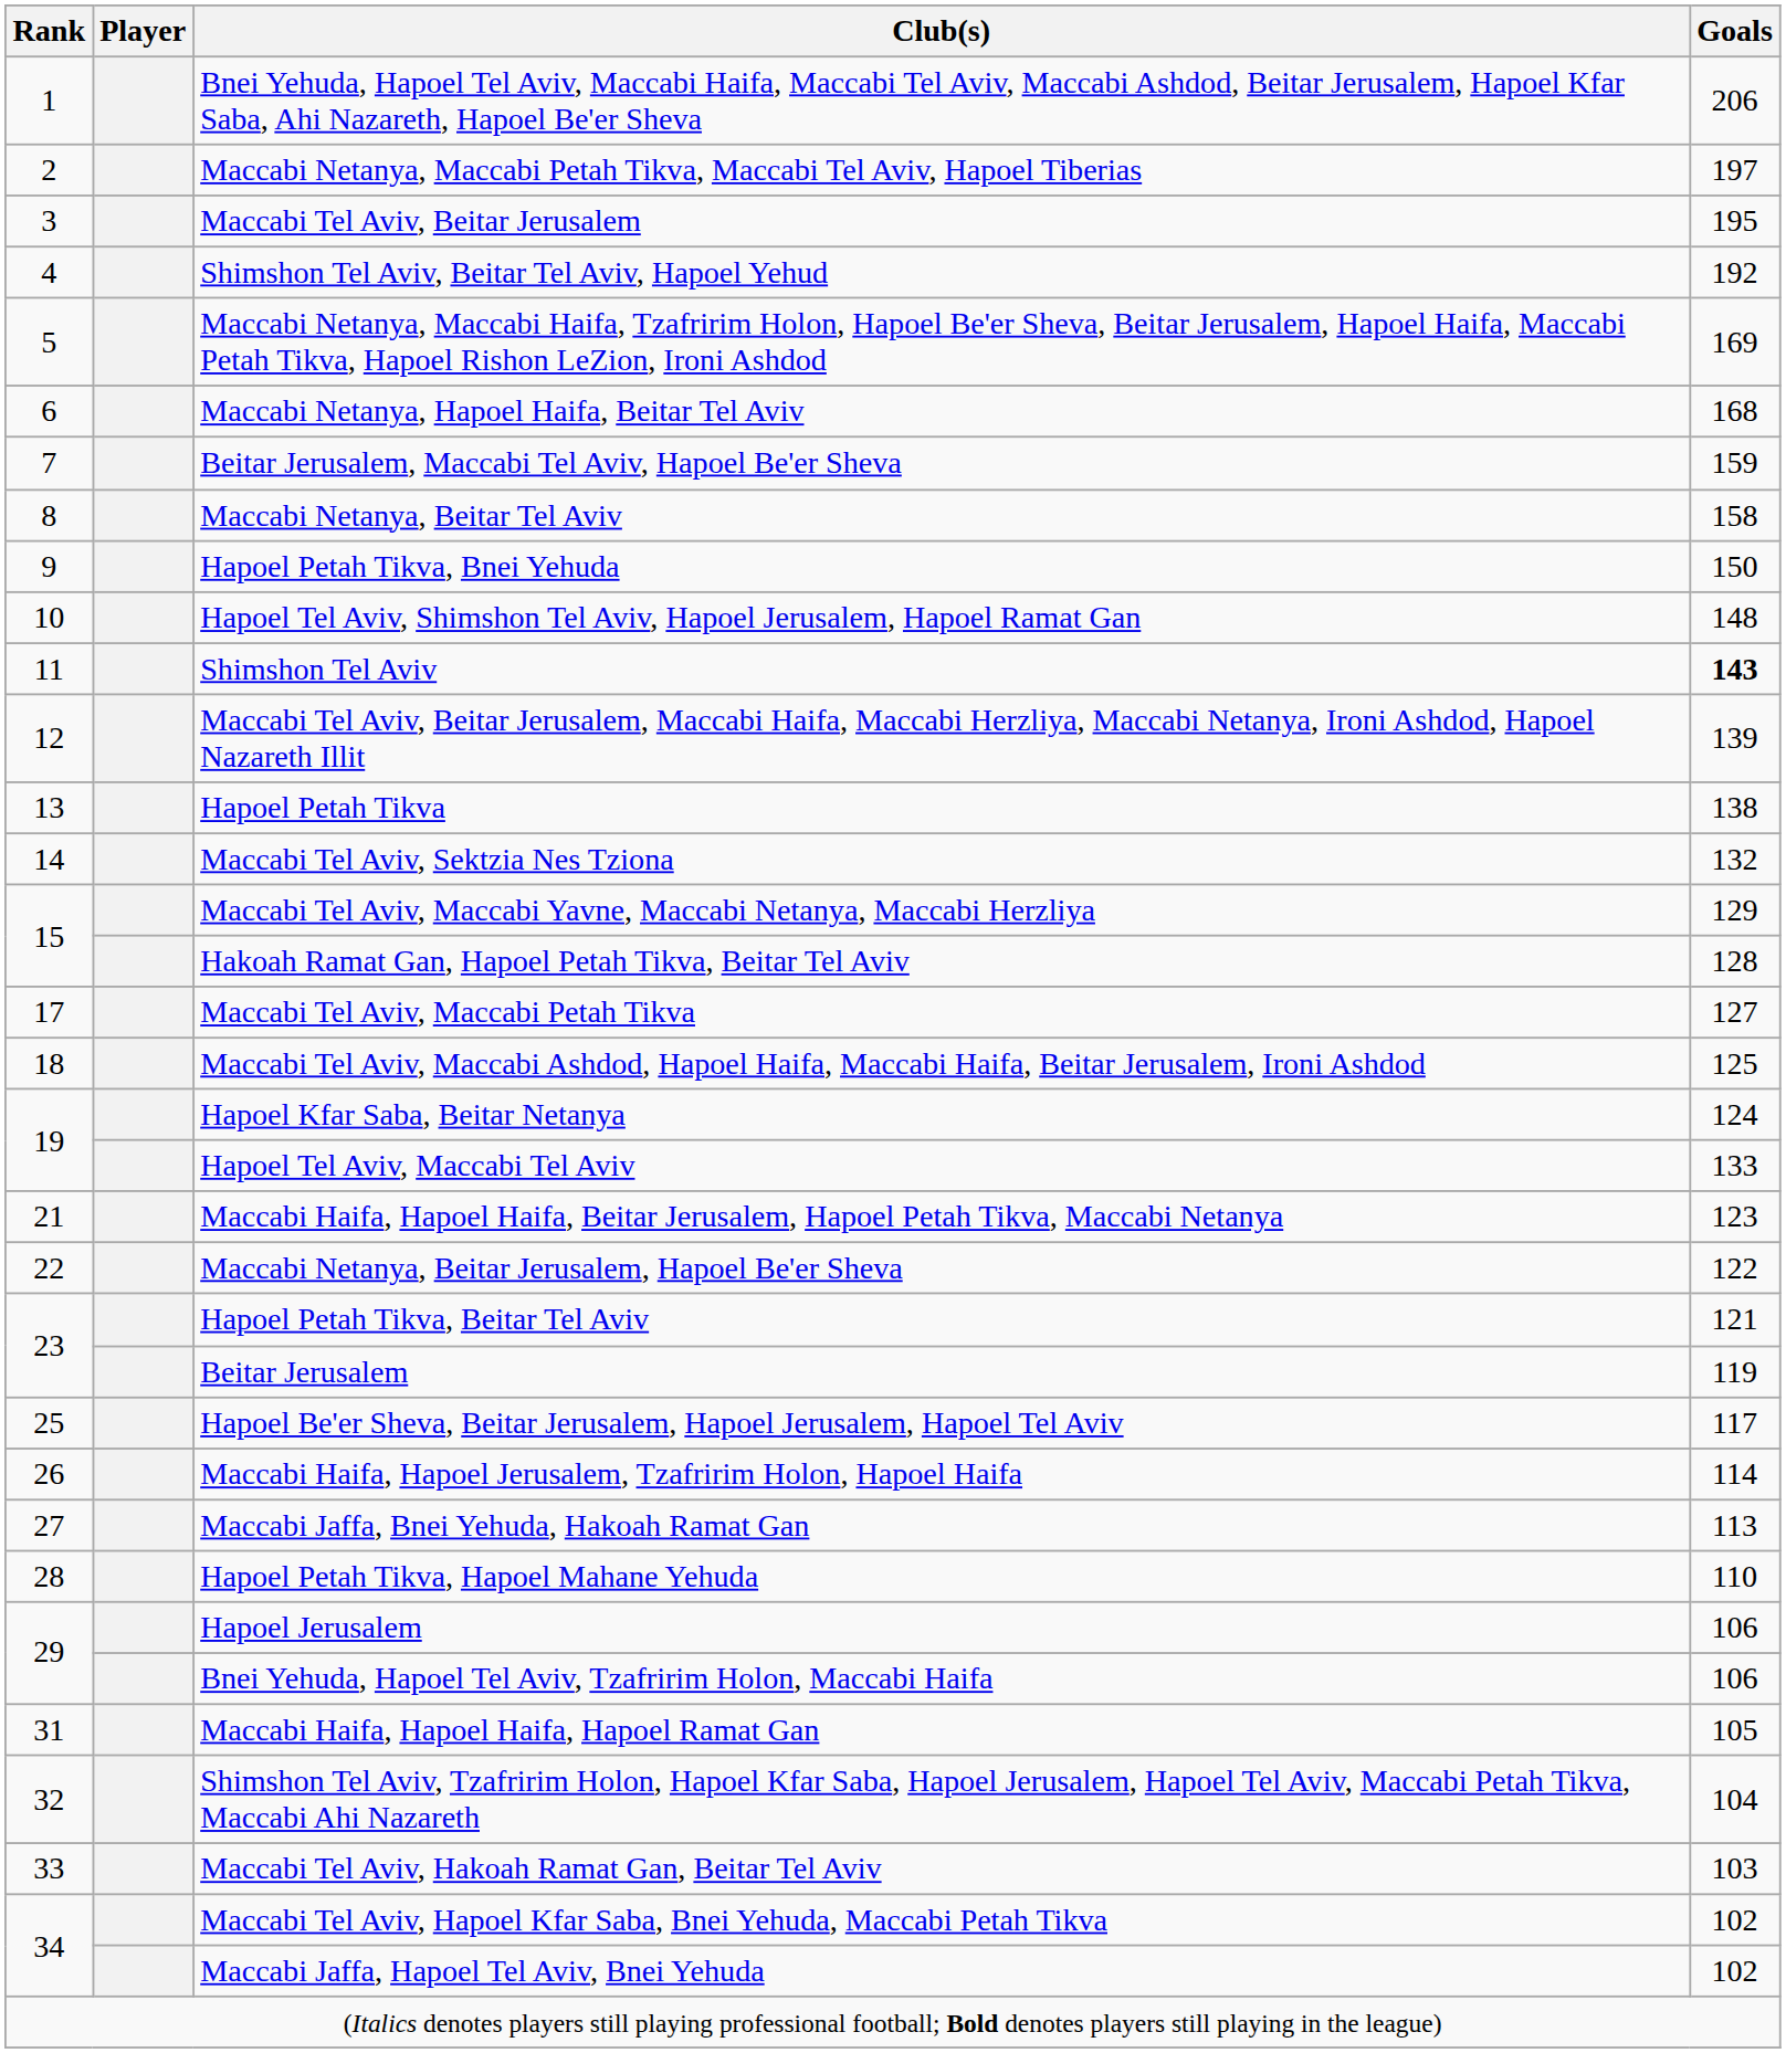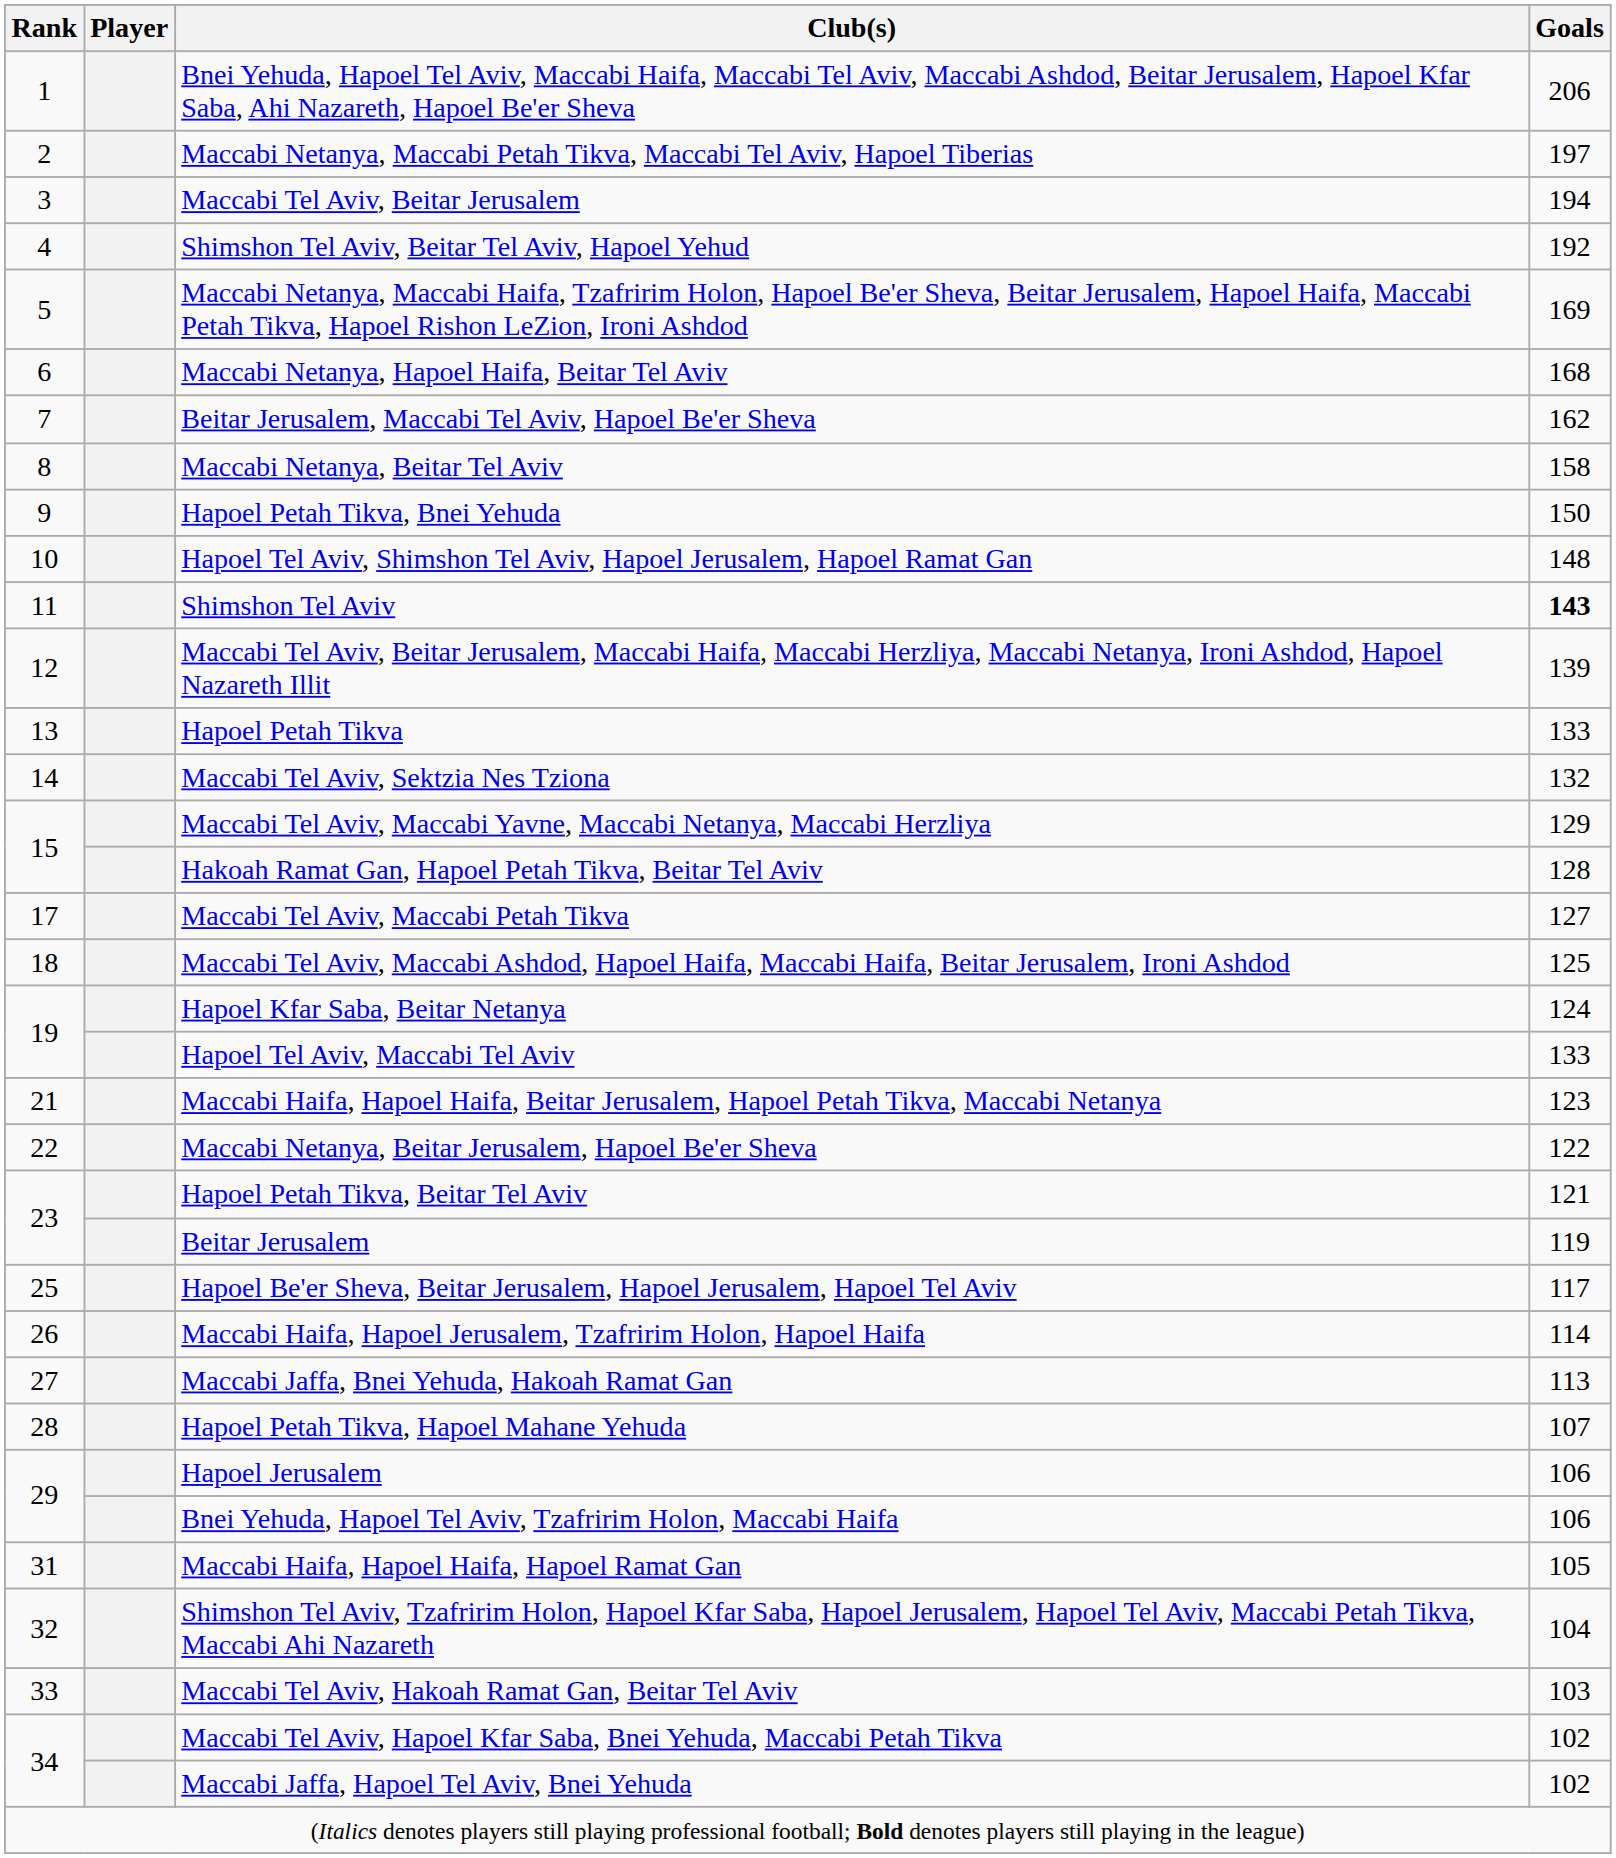 <table class="wikitable plainrowheaders sortable" style="text-align:center;font-size:95%">
 <tr>
 <th scope="col">Rank</th>
 <th scope="col">Player</th>
 <th scope="col" class="unsortable">Club(s)</th>
 <th scope="col">Goals</th>
 </tr>
 <tr>
 <td>1</td>
 <th scope="row" style="text-align:left;"> </th>
 <td style="text-align:left;"><a href='#'>Bnei Yehuda</a>, <a href='#'>Hapoel Tel Aviv</a>, <a href='#'>Maccabi Haifa</a>, <a href='#'>Maccabi Tel Aviv</a>, <a href='#'>Maccabi Ashdod</a>, <a href='#'>Beitar Jerusalem</a>, <a href='#'>Hapoel Kfar Saba</a>, <a href='#'>Ahi Nazareth</a>, <a href='#'>Hapoel Be'er Sheva</a></td>
 <td>206</td>
 </tr>
 <tr>
 <td>2</td>
 <th scope="row" style="text-align:left;"> </th>
 <td style="text-align:left;"><a href='#'>Maccabi Netanya</a>, <a href='#'>Maccabi Petah Tikva</a>, <a href='#'>Maccabi Tel Aviv</a>, <a href='#'>Hapoel Tiberias</a></td>
 <td>197</td>
 </tr>
 <tr>
 <td>3</td>
 <th scope="row" style="text-align:left;"> </th>
 <td style="text-align:left;"><a href='#'>Maccabi Tel Aviv</a>, <a href='#'>Beitar Jerusalem</a></td>
-<td>195</td>
+<td>194</td>
 </tr>
 <tr>
 <td>4</td>
 <th scope="row" style="text-align:left;"> </th>
 <td style="text-align:left;"><a href='#'>Shimshon Tel Aviv</a>, <a href='#'>Beitar Tel Aviv</a>, <a href='#'>Hapoel Yehud</a></td>
 <td>192</td>
 </tr>
 <tr>
 <td>5</td>
 <th scope="row" style="text-align:left;"> </th>
 <td style="text-align:left;"><a href='#'>Maccabi Netanya</a>, <a href='#'>Maccabi Haifa</a>, <a href='#'>Tzafririm Holon</a>, <a href='#'>Hapoel Be'er Sheva</a>, <a href='#'>Beitar Jerusalem</a>, <a href='#'>Hapoel Haifa</a>, <a href='#'>Maccabi Petah Tikva</a>, <a href='#'>Hapoel Rishon LeZion</a>, <a href='#'>Ironi Ashdod</a></td>
 <td>169</td>
 </tr>
 <tr>
 <td>6</td>
 <th scope="row" style="text-align:left;"> </th>
 <td style="text-align:left;"><a href='#'>Maccabi Netanya</a>, <a href='#'>Hapoel Haifa</a>, <a href='#'>Beitar Tel Aviv</a></td>
 <td>168</td>
 </tr>
 <tr>
 <td>7</td>
 <th scope="row" style="text-align:left;"> </th>
 <td style="text-align:left;"><a href='#'>Beitar Jerusalem</a>, <a href='#'>Maccabi Tel Aviv</a>, <a href='#'>Hapoel Be'er Sheva</a></td>
-<td>159</td>
+<td>162</td>
 </tr>
 <tr>
 <td>8</td>
 <th scope="row" style="text-align:left;"> </th>
 <td style="text-align:left;"><a href='#'>Maccabi Netanya</a>, <a href='#'>Beitar Tel Aviv</a></td>
 <td>158</td>
 </tr>
 <tr>
 <td>9</td>
 <th scope="row" style="text-align:left;"> </th>
 <td style="text-align:left;"><a href='#'>Hapoel Petah Tikva</a>, <a href='#'>Bnei Yehuda</a></td>
 <td>150</td>
 </tr>
 <tr>
 <td>10</td>
 <th scope="row" style="text-align:left;"> </th>
 <td style="text-align:left;"><a href='#'>Hapoel Tel Aviv</a>, <a href='#'>Shimshon Tel Aviv</a>, <a href='#'>Hapoel Jerusalem</a>, <a href='#'>Hapoel Ramat Gan</a></td>
 <td>148</td>
 </tr>
 <tr>
 <td>11</td>
 <th scope="row" style="text-align:left;"> </th>
 <td style="text-align:left;"><a href='#'>Shimshon Tel Aviv</a></td>
 <td><strong>143</strong></td>
 </tr>
 <tr>
 <td>12</td>
 <th scope="row" style="text-align:left;"> </th>
 <td style="text-align:left;"><a href='#'>Maccabi Tel Aviv</a>, <a href='#'>Beitar Jerusalem</a>, <a href='#'>Maccabi Haifa</a>, <a href='#'>Maccabi Herzliya</a>, <a href='#'>Maccabi Netanya</a>, <a href='#'>Ironi Ashdod</a>, <a href='#'>Hapoel Nazareth Illit</a></td>
 <td>139</td>
 </tr>
 <tr>
 <td>13</td>
 <th scope="row" style="text-align:left;"> </th>
 <td style="text-align:left;"><a href='#'>Hapoel Petah Tikva</a></td>
-<td>138</td>
+<td>133</td>
 </tr>
 <tr>
 <td>14</td>
 <th scope="row" style="text-align:left;"> </th>
 <td style="text-align:left;"><a href='#'>Maccabi Tel Aviv</a>, <a href='#'>Sektzia Nes Tziona</a></td>
 <td>132</td>
 </tr>
 <tr>
 <td rowspan="2">15</td>
 <th scope="row" style="text-align:left;"> </th>
 <td style="text-align:left;"><a href='#'>Maccabi Tel Aviv</a>, <a href='#'>Maccabi Yavne</a>, <a href='#'>Maccabi Netanya</a>, <a href='#'>Maccabi Herzliya</a></td>
 <td>129</td>
 </tr>
 <tr>
 <th scope="row" style="text-align:left;"> </th>
 <td style="text-align:left;"><a href='#'>Hakoah Ramat Gan</a>, <a href='#'>Hapoel Petah Tikva</a>, <a href='#'>Beitar Tel Aviv</a></td>
 <td>128</td>
 </tr>
 <tr>
 <td>17</td>
 <th scope="row" style="text-align:left;"> </th>
 <td style="text-align:left;"><a href='#'>Maccabi Tel Aviv</a>, <a href='#'>Maccabi Petah Tikva</a></td>
 <td>127</td>
 </tr>
 <tr>
 <td>18</td>
 <th scope="row" style="text-align:left;"> </th>
 <td style="text-align:left;"><a href='#'>Maccabi Tel Aviv</a>, <a href='#'>Maccabi Ashdod</a>, <a href='#'>Hapoel Haifa</a>, <a href='#'>Maccabi Haifa</a>, <a href='#'>Beitar Jerusalem</a>, <a href='#'>Ironi Ashdod</a></td>
 <td>125</td>
 </tr>
 <tr>
 <td rowspan="2">19</td>
 <th scope="row" style="text-align:left;"> </th>
 <td style="text-align:left;"><a href='#'>Hapoel Kfar Saba</a>, <a href='#'>Beitar Netanya</a></td>
 <td>124</td>
 </tr>
 <tr>
 <th scope="row" style="text-align:left;"> <strong></strong></th>
 <td style="text-align:left;"><a href='#'>Hapoel Tel Aviv</a>, <a href='#'>Maccabi Tel Aviv</a></td>
 <td>133</td>
 </tr>
 <tr>
 <td>21</td>
 <th scope="row" style="text-align:left;"> </th>
 <td style="text-align:left;"><a href='#'>Maccabi Haifa</a>, <a href='#'>Hapoel Haifa</a>, <a href='#'>Beitar Jerusalem</a>, <a href='#'>Hapoel Petah Tikva</a>, <a href='#'>Maccabi Netanya</a></td>
 <td>123</td>
 </tr>
 <tr>
 <td>22</td>
 <th scope="row" style="text-align:left;"> </th>
 <td style="text-align:left;"><a href='#'>Maccabi Netanya</a>, <a href='#'>Beitar Jerusalem</a>, <a href='#'>Hapoel Be'er Sheva</a></td>
 <td>122</td>
 </tr>
 <tr>
 <td rowspan="2">23</td>
 <th scope="row" style="text-align:left;"> </th>
 <td style="text-align:left;"><a href='#'>Hapoel Petah Tikva</a>, <a href='#'>Beitar Tel Aviv</a></td>
 <td>121</td>
 </tr>
 <tr>
 <th scope="row" style="text-align:left;"> </th>
 <td style="text-align:left;"><a href='#'>Beitar Jerusalem</a></td>
 <td>119</td>
 </tr>
 <tr>
 <td>25</td>
 <th scope="row" style="text-align:left;"> </th>
 <td style="text-align:left;"><a href='#'>Hapoel Be'er Sheva</a>, <a href='#'>Beitar Jerusalem</a>, <a href='#'>Hapoel Jerusalem</a>, <a href='#'>Hapoel Tel Aviv</a></td>
 <td>117</td>
 </tr>
 <tr>
 <td>26</td>
 <th scope="row" style="text-align:left;"> </th>
 <td style="text-align:left;"><a href='#'>Maccabi Haifa</a>, <a href='#'>Hapoel Jerusalem</a>, <a href='#'>Tzafririm Holon</a>, <a href='#'>Hapoel Haifa</a></td>
 <td>114</td>
 </tr>
 <tr>
 <td>27</td>
 <th scope="row" style="text-align:left;"> </th>
 <td style="text-align:left;"><a href='#'>Maccabi Jaffa</a>, <a href='#'>Bnei Yehuda</a>, <a href='#'>Hakoah Ramat Gan</a></td>
 <td>113</td>
 </tr>
 <tr>
 <td>28</td>
 <th scope="row" style="text-align:left;"> </th>
 <td style="text-align:left;"><a href='#'>Hapoel Petah Tikva</a>, <a href='#'>Hapoel Mahane Yehuda</a></td>
-<td>110</td>
+<td>107</td>
 </tr>
 <tr>
 <td rowspan="2">29</td>
 <th scope="row" style="text-align:left;"> </th>
 <td style="text-align:left;"><a href='#'>Hapoel Jerusalem</a></td>
 <td>106</td>
 </tr>
 <tr>
 <th scope="row" style="text-align:left;"> </th>
 <td style="text-align:left;"><a href='#'>Bnei Yehuda</a>, <a href='#'>Hapoel Tel Aviv</a>, <a href='#'>Tzafririm Holon</a>, <a href='#'>Maccabi Haifa</a></td>
 <td>106</td>
 </tr>
 <tr>
 <td>31</td>
 <th scope="row" style="text-align:left;"> </th>
 <td style="text-align:left;"><a href='#'>Maccabi Haifa</a>, <a href='#'>Hapoel Haifa</a>, <a href='#'>Hapoel Ramat Gan</a></td>
 <td>105</td>
 </tr>
 <tr>
 <td>32</td>
 <th scope="row" style="text-align:left;"> </th>
 <td style="text-align:left;"><a href='#'>Shimshon Tel Aviv</a>, <a href='#'>Tzafririm Holon</a>, <a href='#'>Hapoel Kfar Saba</a>, <a href='#'>Hapoel Jerusalem</a>, <a href='#'>Hapoel Tel Aviv</a>, <a href='#'>Maccabi Petah Tikva</a>, <a href='#'>Maccabi Ahi Nazareth</a></td>
 <td>104</td>
 </tr>
 <tr>
 <td>33</td>
 <th scope="row" style="text-align:left;"> </th>
 <td style="text-align:left;"><a href='#'>Maccabi Tel Aviv</a>, <a href='#'>Hakoah Ramat Gan</a>, <a href='#'>Beitar Tel Aviv</a></td>
 <td>103</td>
 </tr>
 <tr>
 <td rowspan="2">34</td>
 <th scope="row" style="text-align:left;"> </th>
 <td style="text-align:left;"><a href='#'>Maccabi Tel Aviv</a>, <a href='#'>Hapoel Kfar Saba</a>, <a href='#'>Bnei Yehuda</a>, <a href='#'>Maccabi Petah Tikva</a></td>
 <td>102</td>
 </tr>
 <tr>
 <th scope="row" style="text-align:left;"> </th>
 <td style="text-align:left;"><a href='#'>Maccabi Jaffa</a>, <a href='#'>Hapoel Tel Aviv</a>, <a href='#'>Bnei Yehuda</a></td>
 <td>102</td>
 </tr>
 <tr class="sortbottom">
 <td colspan="4"><small>(<em>Italics</em> denotes players still playing professional football; <strong>Bold</strong> denotes players still playing in the league)</small></td>
 </tr>
 </table>
